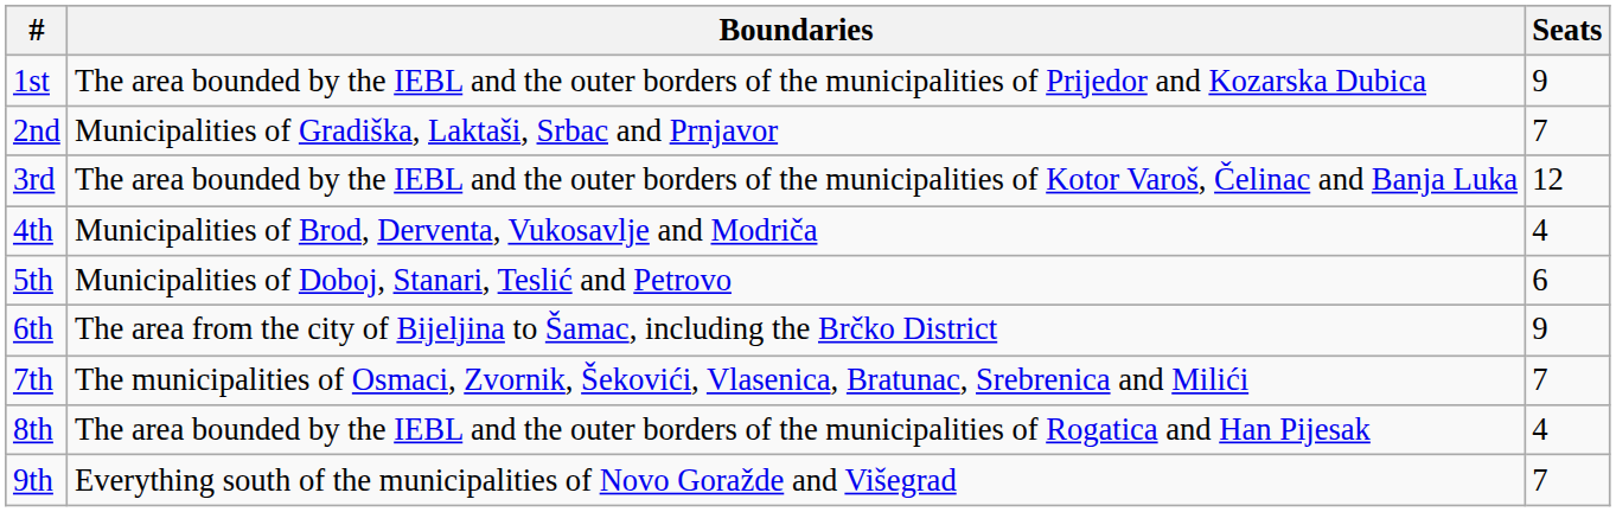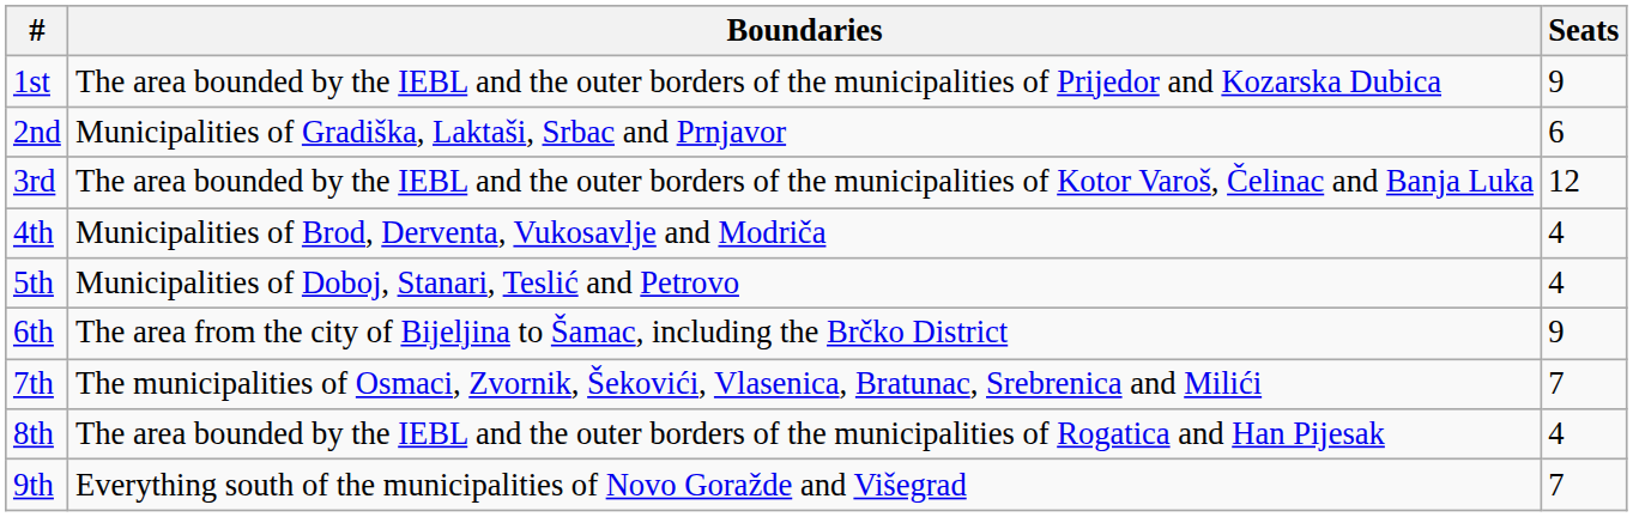 <table class="wikitable sortable">
 <tr>
 <th>#</th>
 <th>Boundaries</th>
 <th>Seats</th>
 </tr>
 <tr>
 <td><a href='#'>1st</a></td>
 <td>The area bounded by the <a href='#'>IEBL</a> and the outer borders of the municipalities of <a href='#'>Prijedor</a> and <a href='#'>Kozarska Dubica</a></td>
 <td>9</td>
 </tr>
 <tr>
 <td><a href='#'>2nd</a></td>
 <td>Municipalities of <a href='#'>Gradiška</a>, <a href='#'>Laktaši</a>, <a href='#'>Srbac</a> and <a href='#'>Prnjavor</a></td>
-<td>7</td>
+<td>6</td>
 </tr>
 <tr>
 <td><a href='#'>3rd</a></td>
 <td>The area bounded by the <a href='#'>IEBL</a> and the outer borders of the municipalities of <a href='#'>Kotor Varoš</a>, <a href='#'>Čelinac</a> and <a href='#'>Banja Luka</a></td>
 <td>12</td>
 </tr>
 <tr>
 <td><a href='#'>4th</a></td>
 <td>Municipalities of <a href='#'>Brod</a>, <a href='#'>Derventa</a>, <a href='#'>Vukosavlje</a> and <a href='#'>Modriča</a></td>
 <td>4</td>
 </tr>
 <tr>
 <td><a href='#'>5th</a></td>
 <td>Municipalities of <a href='#'>Doboj</a>, <a href='#'>Stanari</a>, <a href='#'>Teslić</a> and <a href='#'>Petrovo</a></td>
-<td>6</td>
+<td>4</td>
 </tr>
 <tr>
 <td><a href='#'>6th</a></td>
 <td>The area from the city of <a href='#'>Bijeljina</a> to <a href='#'>Šamac</a>, including the <a href='#'>Brčko District</a></td>
 <td>9</td>
 </tr>
 <tr>
 <td><a href='#'>7th</a></td>
 <td>The municipalities of <a href='#'>Osmaci</a>, <a href='#'>Zvornik</a>, <a href='#'>Šekovići</a>, <a href='#'>Vlasenica</a>, <a href='#'>Bratunac</a>, <a href='#'>Srebrenica</a> and <a href='#'>Milići</a></td>
 <td>7</td>
 </tr>
 <tr>
 <td><a href='#'>8th</a></td>
 <td>The area bounded by the <a href='#'>IEBL</a> and the outer borders of the municipalities of <a href='#'>Rogatica</a> and <a href='#'>Han Pijesak</a></td>
 <td>4</td>
 </tr>
 <tr>
 <td><a href='#'>9th</a></td>
 <td>Everything south of the municipalities of <a href='#'>Novo Goražde</a> and <a href='#'>Višegrad</a></td>
 <td>7</td>
 </tr>
 </table>
